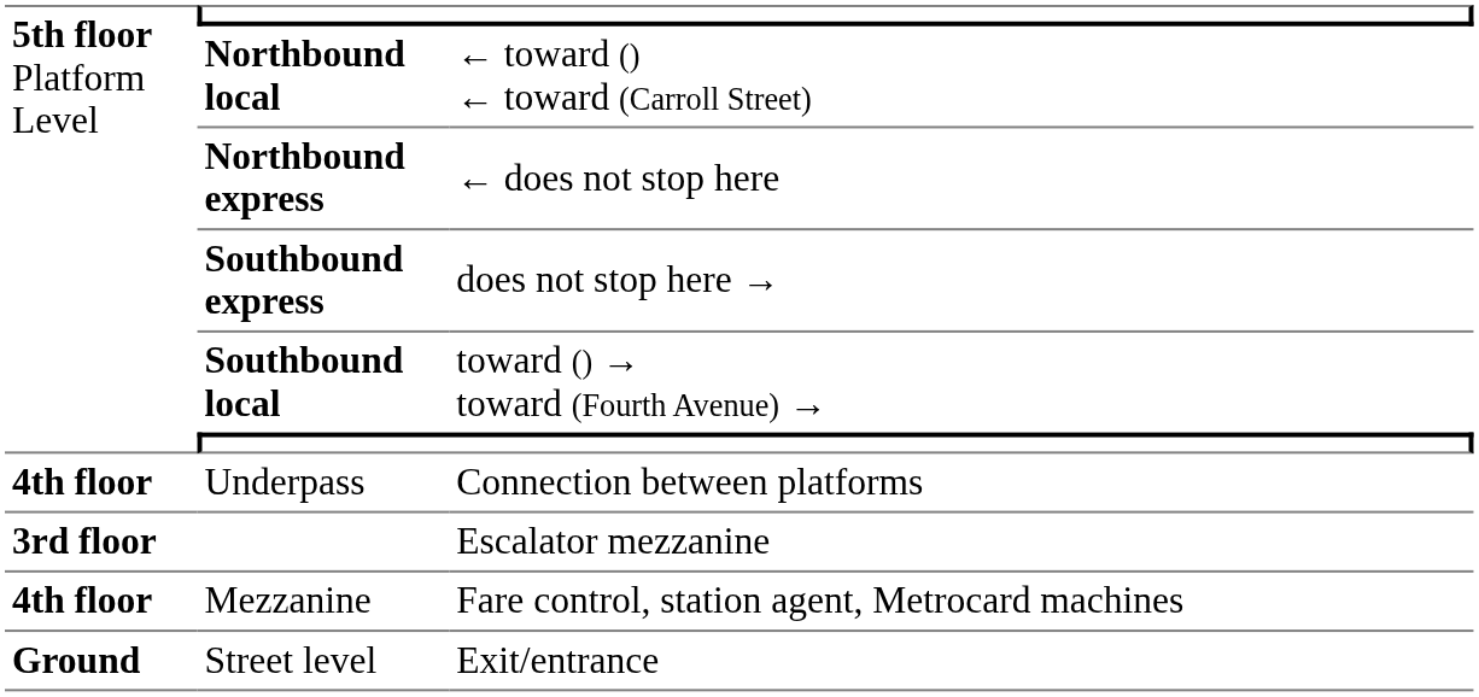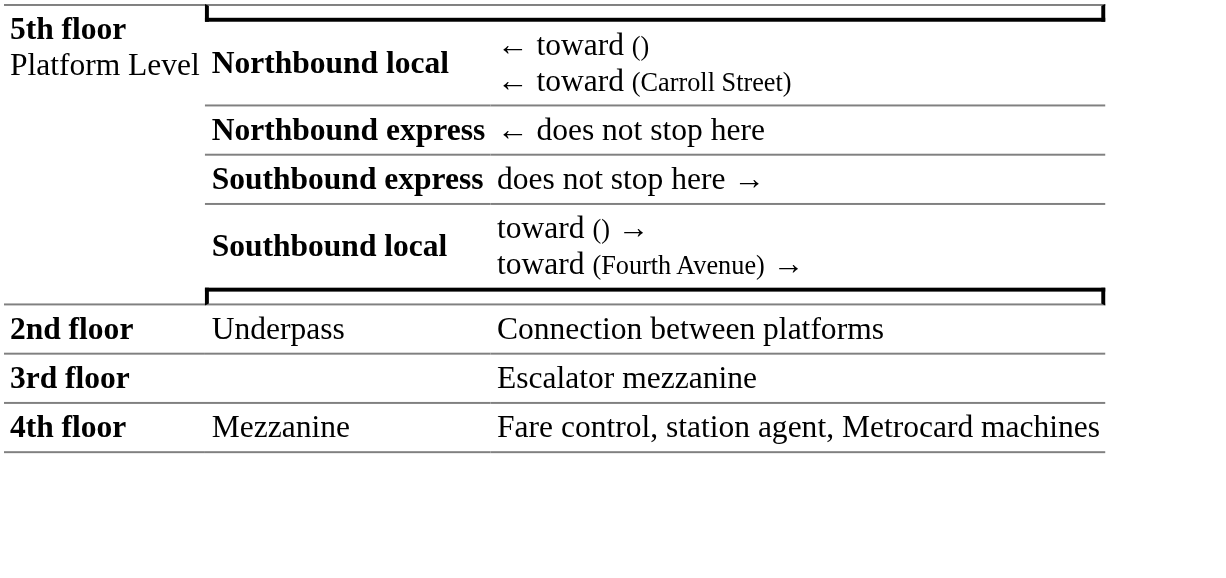 <table border="0" cellspacing="0" cellpadding="3" table>
 <tr>
 <td rowspan="6" style="border-top:solid 1px gray;border-bottom:solid 1px gray;" valign="top"><strong>5th floor</strong><br>Platform Level</td>
 <td colspan="2" style="border-top:solid 1px gray;border-right:solid 2px black;border-left:solid 2px black;border-bottom:solid 2px black;text-align:center;"></td>
 </tr>
 <tr>
 <td style="border-bottom:solid 1px gray;"><strong>Northbound local</strong></td>
 <td style="border-bottom:solid 1px gray;">←  toward  <small>()</small><br>←  toward  <small>(Carroll Street)</small></td>
 </tr>
 <tr>
 <td style="border-bottom:solid 1px gray;"><span><strong>Northbound express</strong></span></td>
 <td style="border-bottom:solid 1px gray;">←  does not stop here</td>
 </tr>
 <tr>
 <td style="border-bottom:solid 1px gray;"><span><strong>Southbound express</strong></span></td>
 <td style="border-bottom:solid 1px gray;">  does not stop here →</td>
 </tr>
 <tr>
 <td><strong>Southbound local</strong></td>
 <td>  toward  <small>()</small> →<br>  toward  <small>(Fourth Avenue)</small> →</td>
 </tr>
 <tr>
 <td colspan="2" style="border-bottom:solid 1px gray;border-top:solid 2px black;border-right:solid 2px black;border-left:solid 2px black;text-align:center;"></td>
 </tr>
 <tr>
-<td style="border-bottom:solid 1px gray;"><strong>4th floor</strong></td>
+<td style="border-bottom:solid 1px gray;"><strong>2nd floor</strong></td>
 <td style="border-bottom:solid 1px gray;">Underpass</td>
 <td style="border-bottom:solid 1px gray;">Connection between platforms</td>
 </tr>
 <tr>
 <td style="border-bottom:solid 1px gray;" colspan=2><strong>3rd floor</strong></td>
 <td style="border-bottom:solid 1px gray;">Escalator mezzanine</td>
 </tr>
 <tr>
 <td style="border-bottom:solid 1px gray;"><strong>4th floor</strong></td>
 <td style="border-bottom:solid 1px gray;">Mezzanine</td>
 <td style="border-bottom:solid 1px gray;">Fare control, station agent, Metrocard machines</td>
 </tr>
-<tr>
-<td style="border-bottom:solid 1px gray;" width=75><strong>Ground</strong></td>
-<td style="border-bottom:solid 1px gray;" width=100>Street level</td>
-<td style="border-bottom:solid 1px gray;" width=425>Exit/entrance</td>
-</tr>
 </table>
